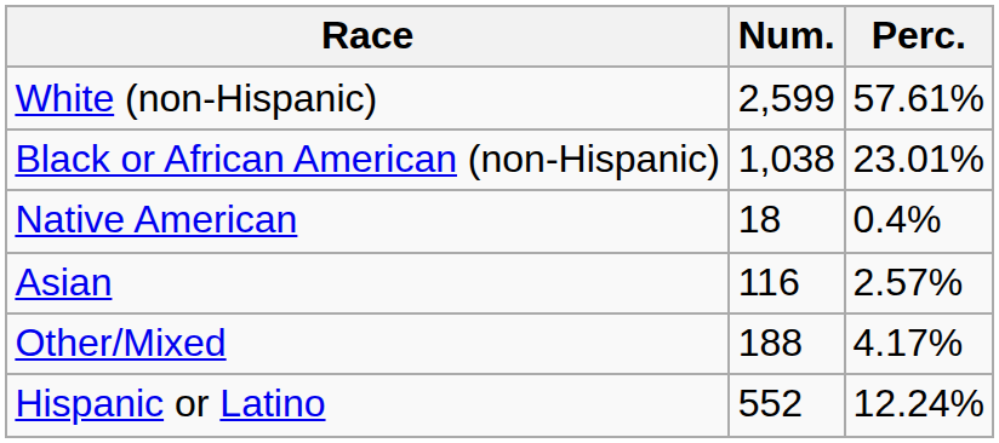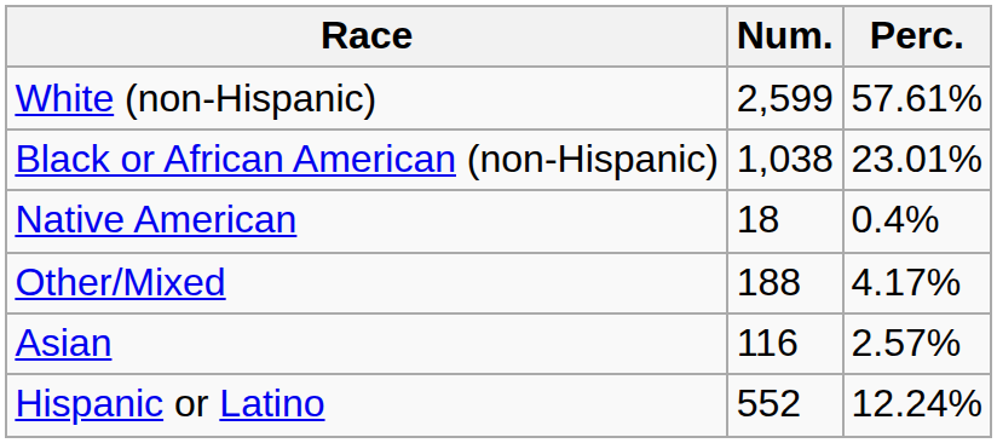 <table class="wikitable">
 <tr>
 <th>Race</th>
 <th>Num.</th>
 <th>Perc.</th>
 </tr>
 <tr>
 <td><a href='#'>White</a> (non-Hispanic)</td>
 <td>2,599</td>
 <td>57.61%</td>
 </tr>
 <tr>
 <td><a href='#'>Black or African American</a> (non-Hispanic)</td>
 <td>1,038</td>
 <td>23.01%</td>
 </tr>
 <tr>
 <td><a href='#'>Native American</a></td>
 <td>18</td>
 <td>0.4%</td>
 </tr>
 <tr>
+<td><a href='#'>Other/Mixed</a></td>
+<td>188</td>
+<td>4.17%</td>
+</tr>
+<tr>
 <td><a href='#'>Asian</a></td>
 <td>116</td>
 <td>2.57%</td>
-</tr>
-<tr>
-<td><a href='#'>Other/Mixed</a></td>
-<td>188</td>
-<td>4.17%</td>
 </tr>
 <tr>
 <td><a href='#'>Hispanic</a> or <a href='#'>Latino</a></td>
 <td>552</td>
 <td>12.24%</td>
 </tr>
 </table>
